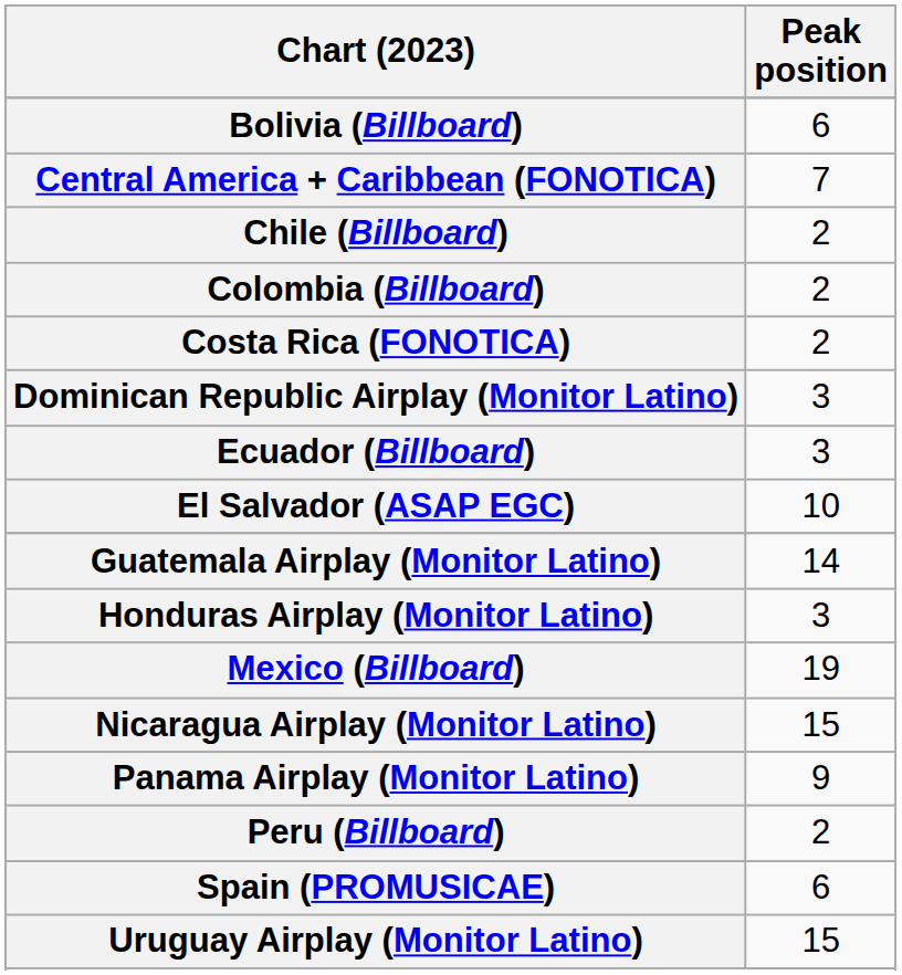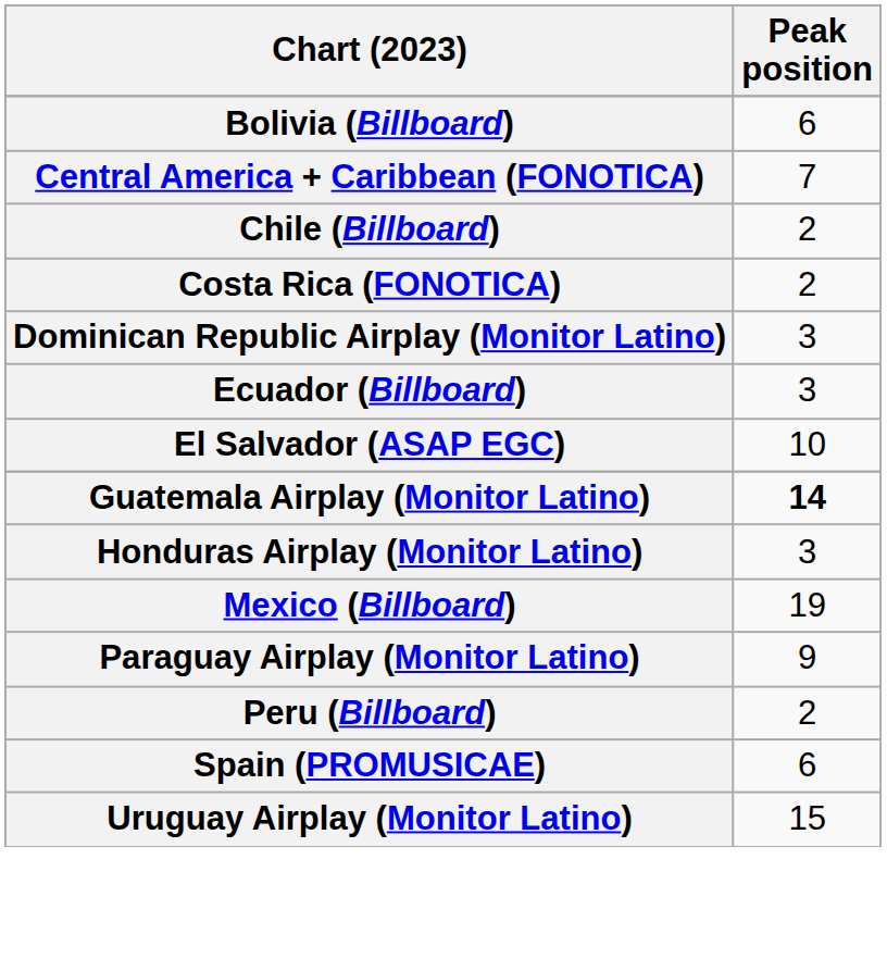 <table class="wikitable sortable plainrowheaders" style="text-align:center">
 <tr>
 <th scope="col">Chart (2023)</th>
 <th scope="col">Peak<br>position</th>
 </tr>
 <tr>
 </tr>
 <tr>
 <th scope="row">Bolivia (<em><a href='#'>Billboard</a></em>)</th>
 <td>6</td>
 </tr>
 <tr>
 <th scope="row"><a href='#'>Central America</a> + <a href='#'>Caribbean</a> (<a href='#'>FONOTICA</a>)</th>
 <td>7</td>
 </tr>
 <tr>
 <th scope="row">Chile (<em><a href='#'>Billboard</a></em>)</th>
-<td>2</td>
-</tr>
-<tr>
-<th scope="row">Colombia (<em><a href='#'>Billboard</a></em>)</th>
 <td>2</td>
 </tr>
 <tr>
 <th scope="row">Costa Rica (<a href='#'>FONOTICA</a>)</th>
 <td>2</td>
 </tr>
 <tr>
 <th scope="row">Dominican Republic Airplay (<a href='#'>Monitor Latino</a>)</th>
 <td>3</td>
 </tr>
 <tr>
 <th scope="row">Ecuador (<em><a href='#'>Billboard</a></em>)</th>
 <td>3</td>
 </tr>
 <tr>
 <th scope="row">El Salvador (<a href='#'>ASAP EGC</a>)</th>
 <td>10</td>
 </tr>
 <tr>
 </tr>
 <tr>
 <th scope="row">Guatemala Airplay (<a href='#'>Monitor Latino</a>)</th>
-<td>14</td>
+<td><strong>14</strong></td>
 </tr>
 <tr>
 <th scope="row">Honduras Airplay (<a href='#'>Monitor Latino</a>)</th>
 <td>3</td>
 </tr>
 <tr>
 <th scope="row"><a href='#'>Mexico</a> (<a href='#'><em>Billboard</em></a>)</th>
 <td>19</td>
 </tr>
 <tr>
-<th scope="row">Nicaragua Airplay (<a href='#'>Monitor Latino</a>)</th>
-<td>15</td>
-</tr>
-<tr>
-<th scope="row">Panama Airplay (<a href='#'>Monitor Latino</a>)</th>
+<th scope="row">Paraguay Airplay (<a href='#'>Monitor Latino</a>)</th>
 <td>9</td>
 </tr>
 <tr>
 <th scope="row">Peru (<em><a href='#'>Billboard</a></em>)</th>
 <td>2</td>
 </tr>
 <tr>
 <th scope="row">Spain (<a href='#'>PROMUSICAE</a>)</th>
 <td>6</td>
 </tr>
 <tr>
 <th scope="row">Uruguay Airplay (<a href='#'>Monitor Latino</a>)</th>
 <td>15</td>
 </tr>
 <tr>
 </tr>
 <tr>
 </tr>
 <tr>
 </tr>
 <tr>
 </tr>
 </table>
